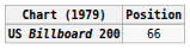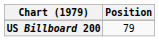 <table class="wikitable plainrowheaders" style="text-align:center">
 <tr>
 <th scope="col">Chart (1979)</th>
 <th scope="col">Position</th>
 </tr>
 <tr>
 </tr>
 <tr>
 <th scope="row">US <em>Billboard</em> 200</th>
-<td>66</td>
+<td>79</td>
 </tr>
 </table>
